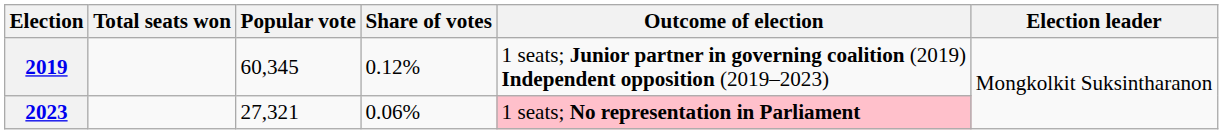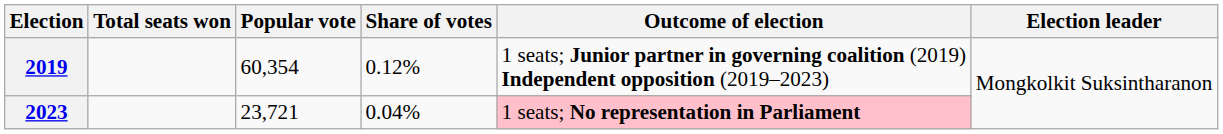 <table class="wikitable">
 <tr>
 <th>Election</th>
 <th>Total seats won</th>
 <th>Popular vote</th>
 <th>Share of votes</th>
 <th>Outcome of election</th>
 <th>Election leader</th>
 </tr>
 <tr>
 <th><a href='#'>2019</a></th>
 <td></td>
-<td>60,345</td>
+<td>60,354</td>
 <td>0.12%</td>
 <td>1 seats; <strong>Junior partner in governing coalition</strong> (2019)<br><strong>Independent opposition</strong> (2019–2023)</td>
 <td rowspan=2>Mongkolkit Suksintharanon</td>
 </tr>
 <tr>
 <th><a href='#'>2023</a></th>
 <td></td>
-<td>27,321</td>
-<td>0.06%</td>
+<td>23,721</td>
+<td>0.04%</td>
 <td style="background: pink;">1 seats; <strong>No representation in Parliament</strong></td>
 </tr>
 </table>
